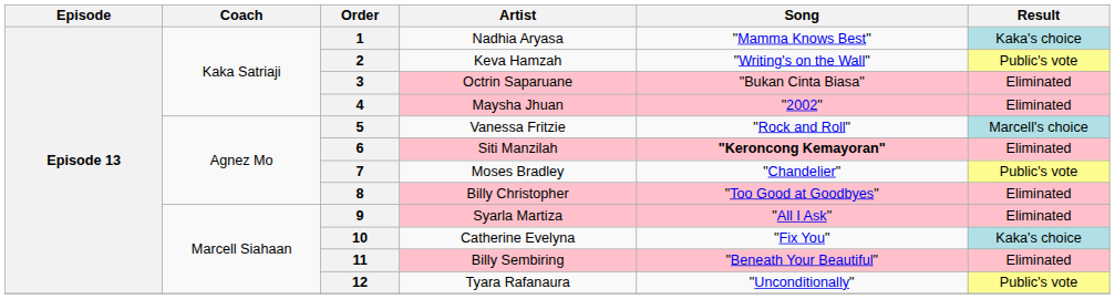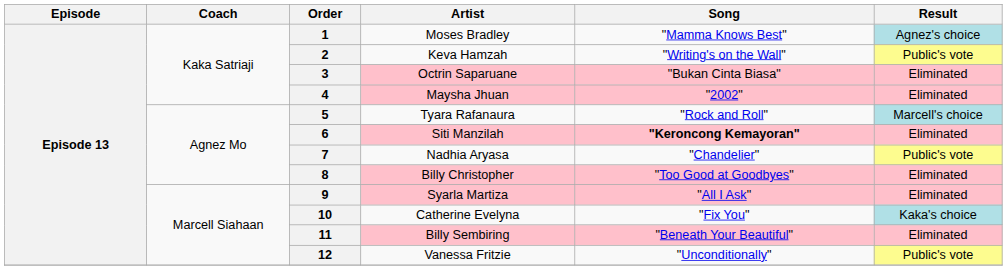 <table class="wikitable" style="text-align:center; width:100%;">
 <tr>
 <th style="width:10%;">Episode</th>
 <th style="width:10%;">Coach</th>
 <th style="width:05%;">Order</th>
 <th style="width:15%;">Artist</th>
 <th style="width:21%;">Song</th>
 <th style="width:9%;">Result</th>
 </tr>
 <tr>
 <th rowspan="12" scope="row">Episode 13<br><small></small></th>
 <td rowspan=4>Kaka Satriaji</td>
 <th>1</th>
-<td>Nadhia Aryasa</td>
+<td>Moses Bradley</td>
 <td>"<a href='#'>Mamma Knows Best</a>"</td>
-<td style="background:#b0e0e6;">Kaka's choice</td>
+<td style="background:#b0e0e6;">Agnez's choice</td>
 </tr>
 <tr>
 <th>2</th>
 <td>Keva Hamzah</td>
 <td>"<a href='#'>Writing's on the Wall</a>"</td>
 <td style="background:#fdfc8f;">Public's vote</td>
 </tr>
 <tr>
 <th>3</th>
 <td style="background:pink;">Octrin Saparuane</td>
 <td style="background:pink;">"Bukan Cinta Biasa"</td>
 <td style="background:pink;">Eliminated</td>
 </tr>
 <tr>
 <th>4</th>
 <td style="background:pink;">Maysha Jhuan</td>
 <td style="background:pink;">"<a href='#'>2002</a>"</td>
 <td style="background:pink;">Eliminated</td>
 </tr>
 <tr>
 <td rowspan=4>Agnez Mo</td>
 <th>5</th>
-<td>Vanessa Fritzie</td>
+<td>Tyara Rafanaura</td>
 <td>"<a href='#'>Rock and Roll</a>"</td>
 <td style="background:#b0e0e6;">Marcell's choice</td>
 </tr>
 <tr>
 <th>6</th>
 <td style="background:pink;">Siti Manzilah</td>
 <td style="background:pink;"><strong>"Keroncong Kemayoran"</strong></td>
 <td style="background:pink;">Eliminated</td>
 </tr>
 <tr>
 <th>7</th>
-<td>Moses Bradley</td>
+<td>Nadhia Aryasa</td>
 <td>"<a href='#'>Chandelier</a>"</td>
 <td style="background:#fdfc8f;">Public's vote</td>
 </tr>
 <tr>
 <th>8</th>
 <td style="background:pink;">Billy Christopher</td>
 <td style="background:pink;">"<a href='#'>Too Good at Goodbyes</a>"</td>
 <td style="background:pink;">Eliminated</td>
 </tr>
 <tr>
 <td rowspan=4>Marcell Siahaan</td>
 <th>9</th>
 <td style="background:pink;">Syarla Martiza</td>
 <td style="background:pink;">"<a href='#'>All I Ask</a>"</td>
 <td style="background:pink;">Eliminated</td>
 </tr>
 <tr>
 <th>10</th>
 <td>Catherine Evelyna</td>
 <td>"<a href='#'>Fix You</a>"</td>
 <td style="background:#b0e0e6;">Kaka's choice</td>
 </tr>
 <tr>
 <th>11</th>
 <td style="background:pink;">Billy Sembiring</td>
 <td style="background:pink;">"<a href='#'>Beneath Your Beautiful</a>"</td>
 <td style="background:pink;">Eliminated</td>
 </tr>
 <tr>
 <th>12</th>
-<td>Tyara Rafanaura</td>
+<td>Vanessa Fritzie</td>
 <td>"<a href='#'>Unconditionally</a>"</td>
 <td style="background:#fdfc8f;">Public's vote</td>
 </tr>
 <tr>
 </tr>
 </table>
